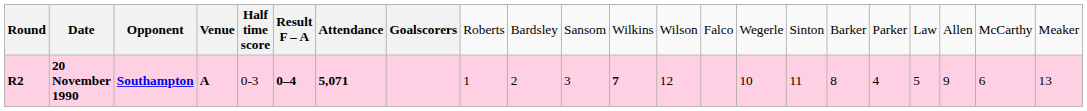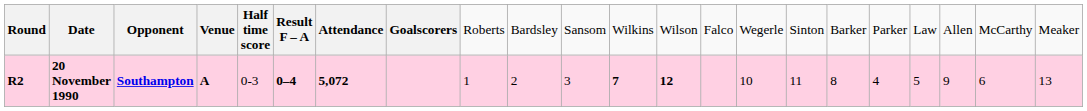 <table class="wikitable">
 <tr>
 <th><strong>Round</strong></th>
 <th><strong>Date</strong></th>
 <th><strong>Opponent</strong></th>
 <th><strong>Venue</strong></th>
 <th><strong>Half time score</strong></th>
 <th><strong>Result</strong><br><strong>F – A</strong></th>
 <th><strong>Attendance</strong></th>
 <th><strong>Goalscorers</strong></th>
 <td>Roberts</td>
 <td>Bardsley</td>
 <td>Sansom</td>
 <td>Wilkins</td>
 <td>Wilson</td>
 <td>Falco</td>
 <td>Wegerle</td>
 <td>Sinton</td>
 <td>Barker</td>
 <td>Parker</td>
 <td>Law</td>
 <td>Allen</td>
 <td>McCarthy</td>
 <td>Meaker</td>
 </tr>
 <tr style="background-color: #ffd0e3;">
 <td><strong>R2</strong></td>
 <td><strong>20 November 1990</strong></td>
 <td><a href='#'><strong>Southampton</strong></a></td>
 <td><strong>A</strong></td>
 <td>0-3</td>
 <td><strong>0–4</strong></td>
-<td><strong>5,071</strong></td>
+<td><strong>5,072</strong></td>
 <td></td>
 <td>1</td>
 <td>2</td>
 <td>3</td>
 <td><strong>7</strong></td>
-<td>12</td>
+<td><strong>12</strong></td>
 <td></td>
 <td>10</td>
 <td>11</td>
 <td>8</td>
 <td>4</td>
 <td>5</td>
 <td>9</td>
 <td>6</td>
 <td>13</td>
 </tr>
 </table>
